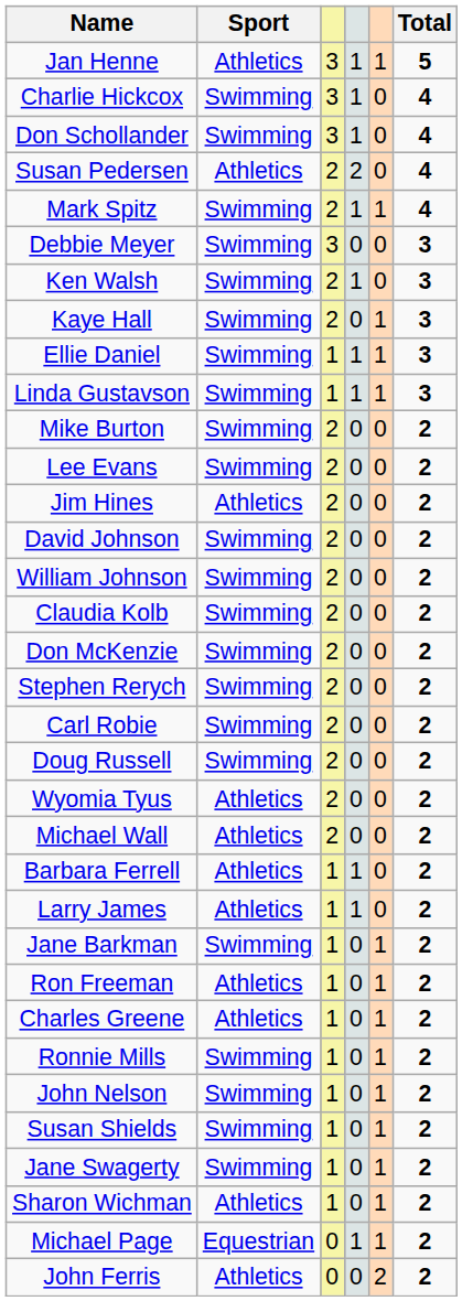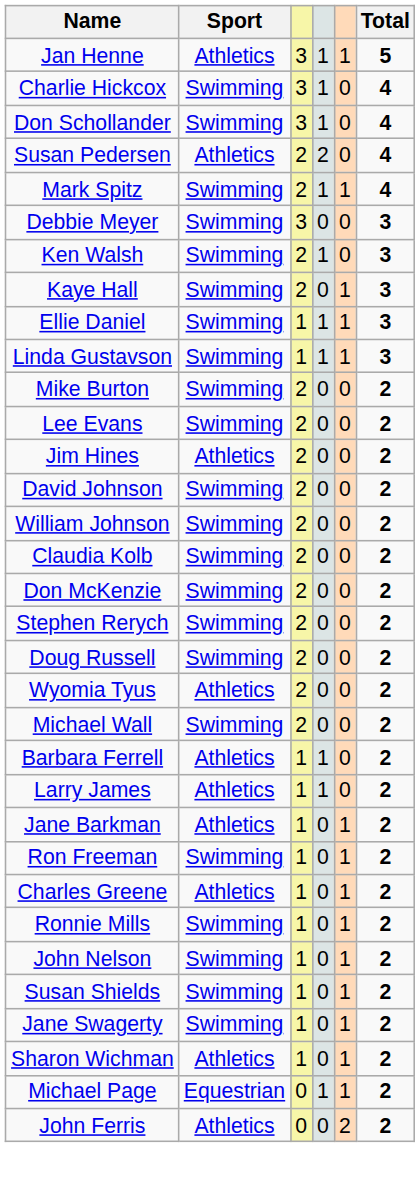 <table class=wikitable style="font-size:85%; float:right; text-align:center">
 <tr>
 <th>Name</th>
 <th>Sport</th>
 <td bgcolor=F7F6A8></td>
 <td bgcolor=DCE5E5></td>
 <td bgcolor=FFDAB9></td>
 <th>Total</th>
 </tr>
 <tr>
 <td><a href='#'>Jan Henne</a></td>
 <td><a href='#'>Athletics</a></td>
 <td bgcolor=F7F6A8>3</td>
 <td bgcolor=DCE5E5>1</td>
 <td bgcolor=FFDAB9>1</td>
 <td><strong>5</strong></td>
 </tr>
 <tr>
 <td><a href='#'>Charlie Hickcox</a></td>
 <td><a href='#'>Swimming</a></td>
 <td bgcolor=F7F6A8>3</td>
 <td bgcolor=DCE5E5>1</td>
 <td bgcolor=FFDAB9>0</td>
 <td><strong>4</strong></td>
 </tr>
 <tr>
 <td><a href='#'>Don Schollander</a></td>
 <td><a href='#'>Swimming</a></td>
 <td bgcolor=F7F6A8>3</td>
 <td bgcolor=DCE5E5>1</td>
 <td bgcolor=FFDAB9>0</td>
 <td><strong>4</strong></td>
 </tr>
 <tr>
 <td><a href='#'>Susan Pedersen</a></td>
 <td><a href='#'>Athletics</a></td>
 <td bgcolor=F7F6A8>2</td>
 <td bgcolor=DCE5E5>2</td>
 <td bgcolor=FFDAB9>0</td>
 <td><strong>4</strong></td>
 </tr>
 <tr>
 <td><a href='#'>Mark Spitz</a></td>
 <td><a href='#'>Swimming</a></td>
 <td bgcolor=F7F6A8>2</td>
 <td bgcolor=DCE5E5>1</td>
 <td bgcolor=FFDAB9>1</td>
 <td><strong>4</strong></td>
 </tr>
 <tr>
 <td><a href='#'>Debbie Meyer</a></td>
 <td><a href='#'>Swimming</a></td>
 <td bgcolor=F7F6A8>3</td>
 <td bgcolor=DCE5E5>0</td>
 <td bgcolor=FFDAB9>0</td>
 <td><strong>3</strong></td>
 </tr>
 <tr>
 <td><a href='#'>Ken Walsh</a></td>
 <td><a href='#'>Swimming</a></td>
 <td bgcolor=F7F6A8>2</td>
 <td bgcolor=DCE5E5>1</td>
 <td bgcolor=FFDAB9>0</td>
 <td><strong>3</strong></td>
 </tr>
 <tr>
 <td><a href='#'>Kaye Hall</a></td>
 <td><a href='#'>Swimming</a></td>
 <td bgcolor=F7F6A8>2</td>
 <td bgcolor=DCE5E5>0</td>
 <td bgcolor=FFDAB9>1</td>
 <td><strong>3</strong></td>
 </tr>
 <tr>
 <td><a href='#'>Ellie Daniel</a></td>
 <td><a href='#'>Swimming</a></td>
 <td bgcolor=F7F6A8>1</td>
 <td bgcolor=DCE5E5>1</td>
 <td bgcolor=FFDAB9>1</td>
 <td><strong>3</strong></td>
 </tr>
 <tr>
 <td><a href='#'>Linda Gustavson</a></td>
 <td><a href='#'>Swimming</a></td>
 <td bgcolor=F7F6A8>1</td>
 <td bgcolor=DCE5E5>1</td>
 <td bgcolor=FFDAB9>1</td>
 <td><strong>3</strong></td>
 </tr>
 <tr>
 <td><a href='#'>Mike Burton</a></td>
 <td><a href='#'>Swimming</a></td>
 <td bgcolor=F7F6A8>2</td>
 <td bgcolor=DCE5E5>0</td>
 <td bgcolor=FFDAB9>0</td>
 <td><strong>2</strong></td>
 </tr>
 <tr>
 <td><a href='#'>Lee Evans</a></td>
 <td><a href='#'>Swimming</a></td>
 <td bgcolor=F7F6A8>2</td>
 <td bgcolor=DCE5E5>0</td>
 <td bgcolor=FFDAB9>0</td>
 <td><strong>2</strong></td>
 </tr>
 <tr>
 <td><a href='#'>Jim Hines</a></td>
 <td><a href='#'>Athletics</a></td>
 <td bgcolor=F7F6A8>2</td>
 <td bgcolor=DCE5E5>0</td>
 <td bgcolor=FFDAB9>0</td>
 <td><strong>2</strong></td>
 </tr>
 <tr>
 <td><a href='#'>David Johnson</a></td>
 <td><a href='#'>Swimming</a></td>
 <td bgcolor=F7F6A8>2</td>
 <td bgcolor=DCE5E5>0</td>
 <td bgcolor=FFDAB9>0</td>
 <td><strong>2</strong></td>
 </tr>
 <tr>
 <td><a href='#'>William Johnson</a></td>
 <td><a href='#'>Swimming</a></td>
 <td bgcolor=F7F6A8>2</td>
 <td bgcolor=DCE5E5>0</td>
 <td bgcolor=FFDAB9>0</td>
 <td><strong>2</strong></td>
 </tr>
 <tr>
 <td><a href='#'>Claudia Kolb</a></td>
 <td><a href='#'>Swimming</a></td>
 <td bgcolor=F7F6A8>2</td>
 <td bgcolor=DCE5E5>0</td>
 <td bgcolor=FFDAB9>0</td>
 <td><strong>2</strong></td>
 </tr>
 <tr>
 <td><a href='#'>Don McKenzie</a></td>
 <td><a href='#'>Swimming</a></td>
 <td bgcolor=F7F6A8>2</td>
 <td bgcolor=DCE5E5>0</td>
 <td bgcolor=FFDAB9>0</td>
 <td><strong>2</strong></td>
 </tr>
 <tr>
 <td><a href='#'>Stephen Rerych</a></td>
 <td><a href='#'>Swimming</a></td>
 <td bgcolor=F7F6A8>2</td>
 <td bgcolor=DCE5E5>0</td>
 <td bgcolor=FFDAB9>0</td>
 <td><strong>2</strong></td>
 </tr>
 <tr>
-<td><a href='#'>Carl Robie</a></td>
-<td><a href='#'>Swimming</a></td>
-<td bgcolor=F7F6A8>2</td>
-<td bgcolor=DCE5E5>0</td>
-<td bgcolor=FFDAB9>0</td>
-<td><strong>2</strong></td>
-</tr>
-<tr>
 <td><a href='#'>Doug Russell</a></td>
 <td><a href='#'>Swimming</a></td>
 <td bgcolor=F7F6A8>2</td>
 <td bgcolor=DCE5E5>0</td>
 <td bgcolor=FFDAB9>0</td>
 <td><strong>2</strong></td>
 </tr>
 <tr>
 <td><a href='#'>Wyomia Tyus</a></td>
 <td><a href='#'>Athletics</a></td>
 <td bgcolor=F7F6A8>2</td>
 <td bgcolor=DCE5E5>0</td>
 <td bgcolor=FFDAB9>0</td>
 <td><strong>2</strong></td>
 </tr>
 <tr>
 <td><a href='#'>Michael Wall</a></td>
-<td><a href='#'>Athletics</a></td>
+<td><a href='#'>Swimming</a></td>
 <td bgcolor=F7F6A8>2</td>
 <td bgcolor=DCE5E5>0</td>
 <td bgcolor=FFDAB9>0</td>
 <td><strong>2</strong></td>
 </tr>
 <tr>
 <td><a href='#'>Barbara Ferrell</a></td>
 <td><a href='#'>Athletics</a></td>
 <td bgcolor=F7F6A8>1</td>
 <td bgcolor=DCE5E5>1</td>
 <td bgcolor=FFDAB9>0</td>
 <td><strong>2</strong></td>
 </tr>
 <tr>
 <td><a href='#'>Larry James</a></td>
 <td><a href='#'>Athletics</a></td>
 <td bgcolor=F7F6A8>1</td>
 <td bgcolor=DCE5E5>1</td>
 <td bgcolor=FFDAB9>0</td>
 <td><strong>2</strong></td>
 </tr>
 <tr>
 <td><a href='#'>Jane Barkman</a></td>
-<td><a href='#'>Swimming</a></td>
+<td><a href='#'>Athletics</a></td>
 <td bgcolor=F7F6A8>1</td>
 <td bgcolor=DCE5E5>0</td>
 <td bgcolor=FFDAB9>1</td>
 <td><strong>2</strong></td>
 </tr>
 <tr>
 <td><a href='#'>Ron Freeman</a></td>
-<td><a href='#'>Athletics</a></td>
+<td><a href='#'>Swimming</a></td>
 <td bgcolor=F7F6A8>1</td>
 <td bgcolor=DCE5E5>0</td>
 <td bgcolor=FFDAB9>1</td>
 <td><strong>2</strong></td>
 </tr>
 <tr>
 <td><a href='#'>Charles Greene</a></td>
 <td><a href='#'>Athletics</a></td>
 <td bgcolor=F7F6A8>1</td>
 <td bgcolor=DCE5E5>0</td>
 <td bgcolor=FFDAB9>1</td>
 <td><strong>2</strong></td>
 </tr>
 <tr>
 <td><a href='#'>Ronnie Mills</a></td>
 <td><a href='#'>Swimming</a></td>
 <td bgcolor=F7F6A8>1</td>
 <td bgcolor=DCE5E5>0</td>
 <td bgcolor=FFDAB9>1</td>
 <td><strong>2</strong></td>
 </tr>
 <tr>
 <td><a href='#'>John Nelson</a></td>
 <td><a href='#'>Swimming</a></td>
 <td bgcolor=F7F6A8>1</td>
 <td bgcolor=DCE5E5>0</td>
 <td bgcolor=FFDAB9>1</td>
 <td><strong>2</strong></td>
 </tr>
 <tr>
 <td><a href='#'>Susan Shields</a></td>
 <td><a href='#'>Swimming</a></td>
 <td bgcolor=F7F6A8>1</td>
 <td bgcolor=DCE5E5>0</td>
 <td bgcolor=FFDAB9>1</td>
 <td><strong>2</strong></td>
 </tr>
 <tr>
 <td><a href='#'>Jane Swagerty</a></td>
 <td><a href='#'>Swimming</a></td>
 <td bgcolor=F7F6A8>1</td>
 <td bgcolor=DCE5E5>0</td>
 <td bgcolor=FFDAB9>1</td>
 <td><strong>2</strong></td>
 </tr>
 <tr>
 <td><a href='#'>Sharon Wichman</a></td>
 <td><a href='#'>Athletics</a></td>
 <td bgcolor=F7F6A8>1</td>
 <td bgcolor=DCE5E5>0</td>
 <td bgcolor=FFDAB9>1</td>
 <td><strong>2</strong></td>
 </tr>
 <tr>
 <td><a href='#'>Michael Page</a></td>
 <td><a href='#'>Equestrian</a></td>
 <td bgcolor=F7F6A8>0</td>
 <td bgcolor=DCE5E5>1</td>
 <td bgcolor=FFDAB9>1</td>
 <td><strong>2</strong></td>
 </tr>
 <tr>
 <td><a href='#'>John Ferris</a></td>
 <td><a href='#'>Athletics</a></td>
 <td bgcolor=F7F6A8>0</td>
 <td bgcolor=DCE5E5>0</td>
 <td bgcolor=FFDAB9>2</td>
 <td><strong>2</strong></td>
 </tr>
 </table>
